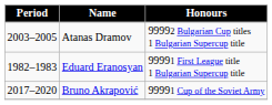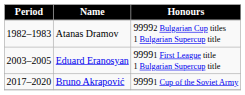 <table class="wikitable">
 <tr>
 <th style="color:#FFFFFF; background:black;">Period</th>
 <th style="color:#FFFFFF; background:black;">Name</th>
 <th style="color:#FFFFFF; background:black;">Honours</th>
 </tr>
 <tr>
-<td>2003–2005</td>
+<td>1982–1983</td>
 <td> Аtanas Dramov</td>
 <td><span>9999</span><small>2 <a href='#'>Bulgarian Cup</a> titles<br>1 <a href='#'>Bulgarian Supercup</a> title</small></td>
 </tr>
 <tr>
-<td>1982–1983</td>
+<td>2003–2005</td>
 <td> <a href='#'>Eduard Eranosyan</a></td>
 <td><span>9999</span><small>1 <a href='#'>First League</a> title<br>1 <a href='#'>Bulgarian Supercup</a> title</small></td>
 </tr>
 <tr>
 <td>2017–2020</td>
 <td> <a href='#'>Bruno Akrapović</a></td>
 <td><span>9999</span><small>1 <a href='#'>Cup of the Soviet Army</a></small></td>
 </tr>
 <tr>
 </tr>
 </table>
